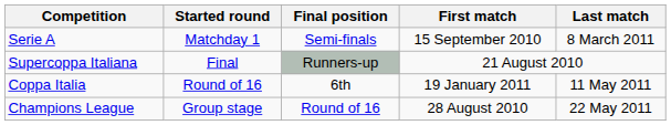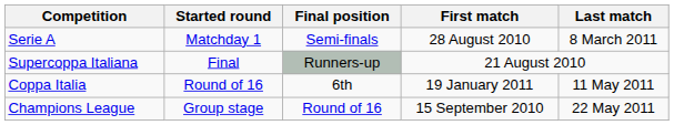 <table class=wikitable style="text-align:center; width:730px">
 <tr>
 <th style=text-align:center; width:150px;>Competition</th>
 <th style=text-align:center; width:100px;>Started round</th>
 <th style=text-align:center; width:100px;>Final position</th>
 <th style=text-align:center; width:150px;>First match</th>
 <th style=text-align:center; width:140px;>Last match</th>
 </tr>
 <tr>
 <td style=text-align:left;><a href='#'>Serie A</a></td>
 <td><a href='#'>Matchday 1</a></td>
 <td><a href='#'>Semi-finals</a></td>
-<td>15 September 2010</td>
+<td>28 August 2010</td>
 <td>8 March 2011</td>
 </tr>
 <tr>
 <td style=text-align:left;><a href='#'>Supercoppa Italiana</a></td>
 <td><a href='#'>Final</a></td>
 <td style=background:#B2BEB5;>Runners-up</td>
 <td colspan=2>21 August 2010</td>
 </tr>
 <tr>
 <td style=text-align:left;><a href='#'>Coppa Italia</a></td>
 <td><a href='#'>Round of 16</a></td>
 <td>6th</td>
 <td>19 January 2011</td>
 <td>11 May 2011</td>
 </tr>
 <tr>
 <td style=text-align:left;><a href='#'>Champions League</a></td>
 <td><a href='#'>Group stage</a></td>
 <td><a href='#'>Round of 16</a></td>
-<td>28 August 2010</td>
+<td>15 September 2010</td>
 <td>22 May 2011</td>
 </tr>
 </table>
